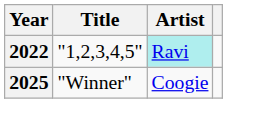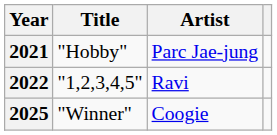 <table class="wikitable plainrowheaders">
 <tr>
 <th scope="col">Year</th>
 <th scope="col">Title</th>
 <th scope="col">Artist</th>
 <th scope="col" class="unsortable"></th>
 </tr>
 <tr>
+<th scope="row">2021</th>
+<td>"Hobby"</td>
+<td><a href='#'>Parc Jae-jung</a></td>
+<td style="text-align:center"></td>
+</tr>
+<tr>
 <th scope="row">2022</th>
 <td>"1,2,3,4,5"</td>
-<td style="background: paleturquoise;"><a href='#'>Ravi</a></td>
+<td><a href='#'>Ravi</a></td>
 <td style="text-align:center"></td>
 </tr>
 <tr>
 <th scope="row">2025</th>
 <td>"Winner"</td>
 <td><a href='#'>Coogie</a></td>
 <td style="text-align:center"></td>
 </tr>
 </table>
